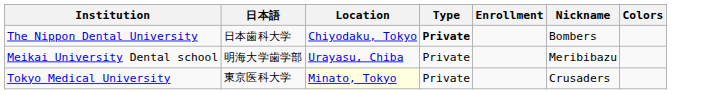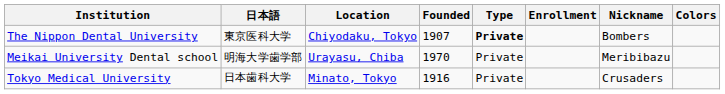 <table class="wikitable sortable">
 <tr>
 <th>Institution</th>
 <th>日本語</th>
 <th>Location</th>
+<th>Founded</th>
 <th>Type</th>
 <th>Enrollment</th>
 <th>Nickname</th>
 <th>Colors</th>
 </tr>
 <tr>
 <td><a href='#'>The Nippon Dental University</a></td>
-<td>日本歯科大学</td>
+<td>東京医科大学</td>
 <td><a href='#'>Chiyodaku, Tokyo</a></td>
+<td>1907</td>
 <td><strong>Private</strong></td>
 <td></td>
 <td>Bombers</td>
 <td></td>
 </tr>
 <tr>
 <td><a href='#'>Meikai University</a> Dental school</td>
 <td>明海大学歯学部</td>
 <td><a href='#'>Urayasu, Chiba</a></td>
+<td>1970</td>
 <td>Private</td>
 <td></td>
 <td>Meribibazu</td>
 <td></td>
 </tr>
 <tr>
 <td><a href='#'>Tokyo Medical University</a></td>
-<td>東京医科大学</td>
-<td style="background: lightyellow;"><a href='#'>Minato, Tokyo</a></td>
+<td>日本歯科大学</td>
+<td><a href='#'>Minato, Tokyo</a></td>
+<td>1916</td>
 <td>Private</td>
 <td></td>
 <td>Crusaders</td>
 <td></td>
 </tr>
 </table>
